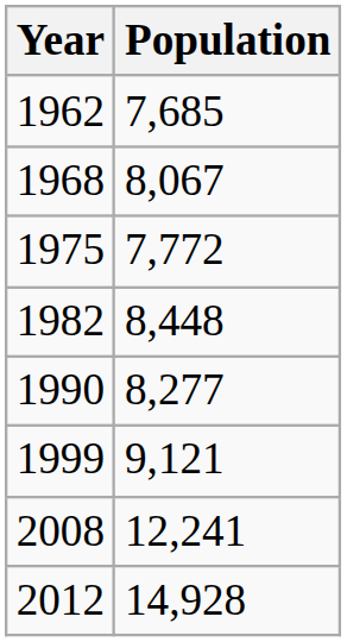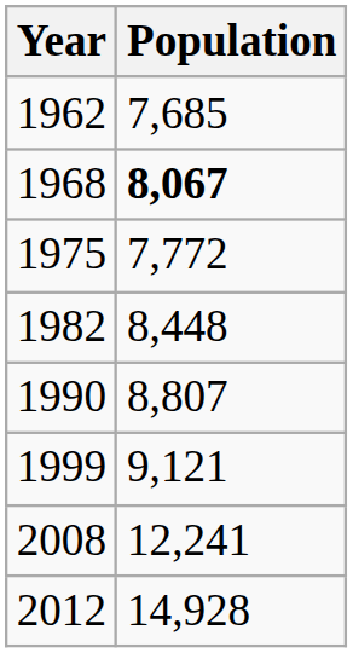 <table class="wikitable">
 <tr>
 <th>Year</th>
 <th>Population</th>
 </tr>
 <tr>
 <td>1962</td>
 <td>7,685</td>
 </tr>
 <tr>
 <td>1968</td>
-<td>8,067</td>
+<td><strong>8,067</strong></td>
 </tr>
 <tr>
 <td>1975</td>
 <td>7,772</td>
 </tr>
 <tr>
 <td>1982</td>
 <td>8,448</td>
 </tr>
 <tr>
 <td>1990</td>
-<td>8,277</td>
+<td>8,807</td>
 </tr>
 <tr>
 <td>1999</td>
 <td>9,121</td>
 </tr>
 <tr>
 <td>2008</td>
 <td>12,241</td>
 </tr>
 <tr>
 <td>2012</td>
 <td>14,928</td>
 </tr>
 </table>
